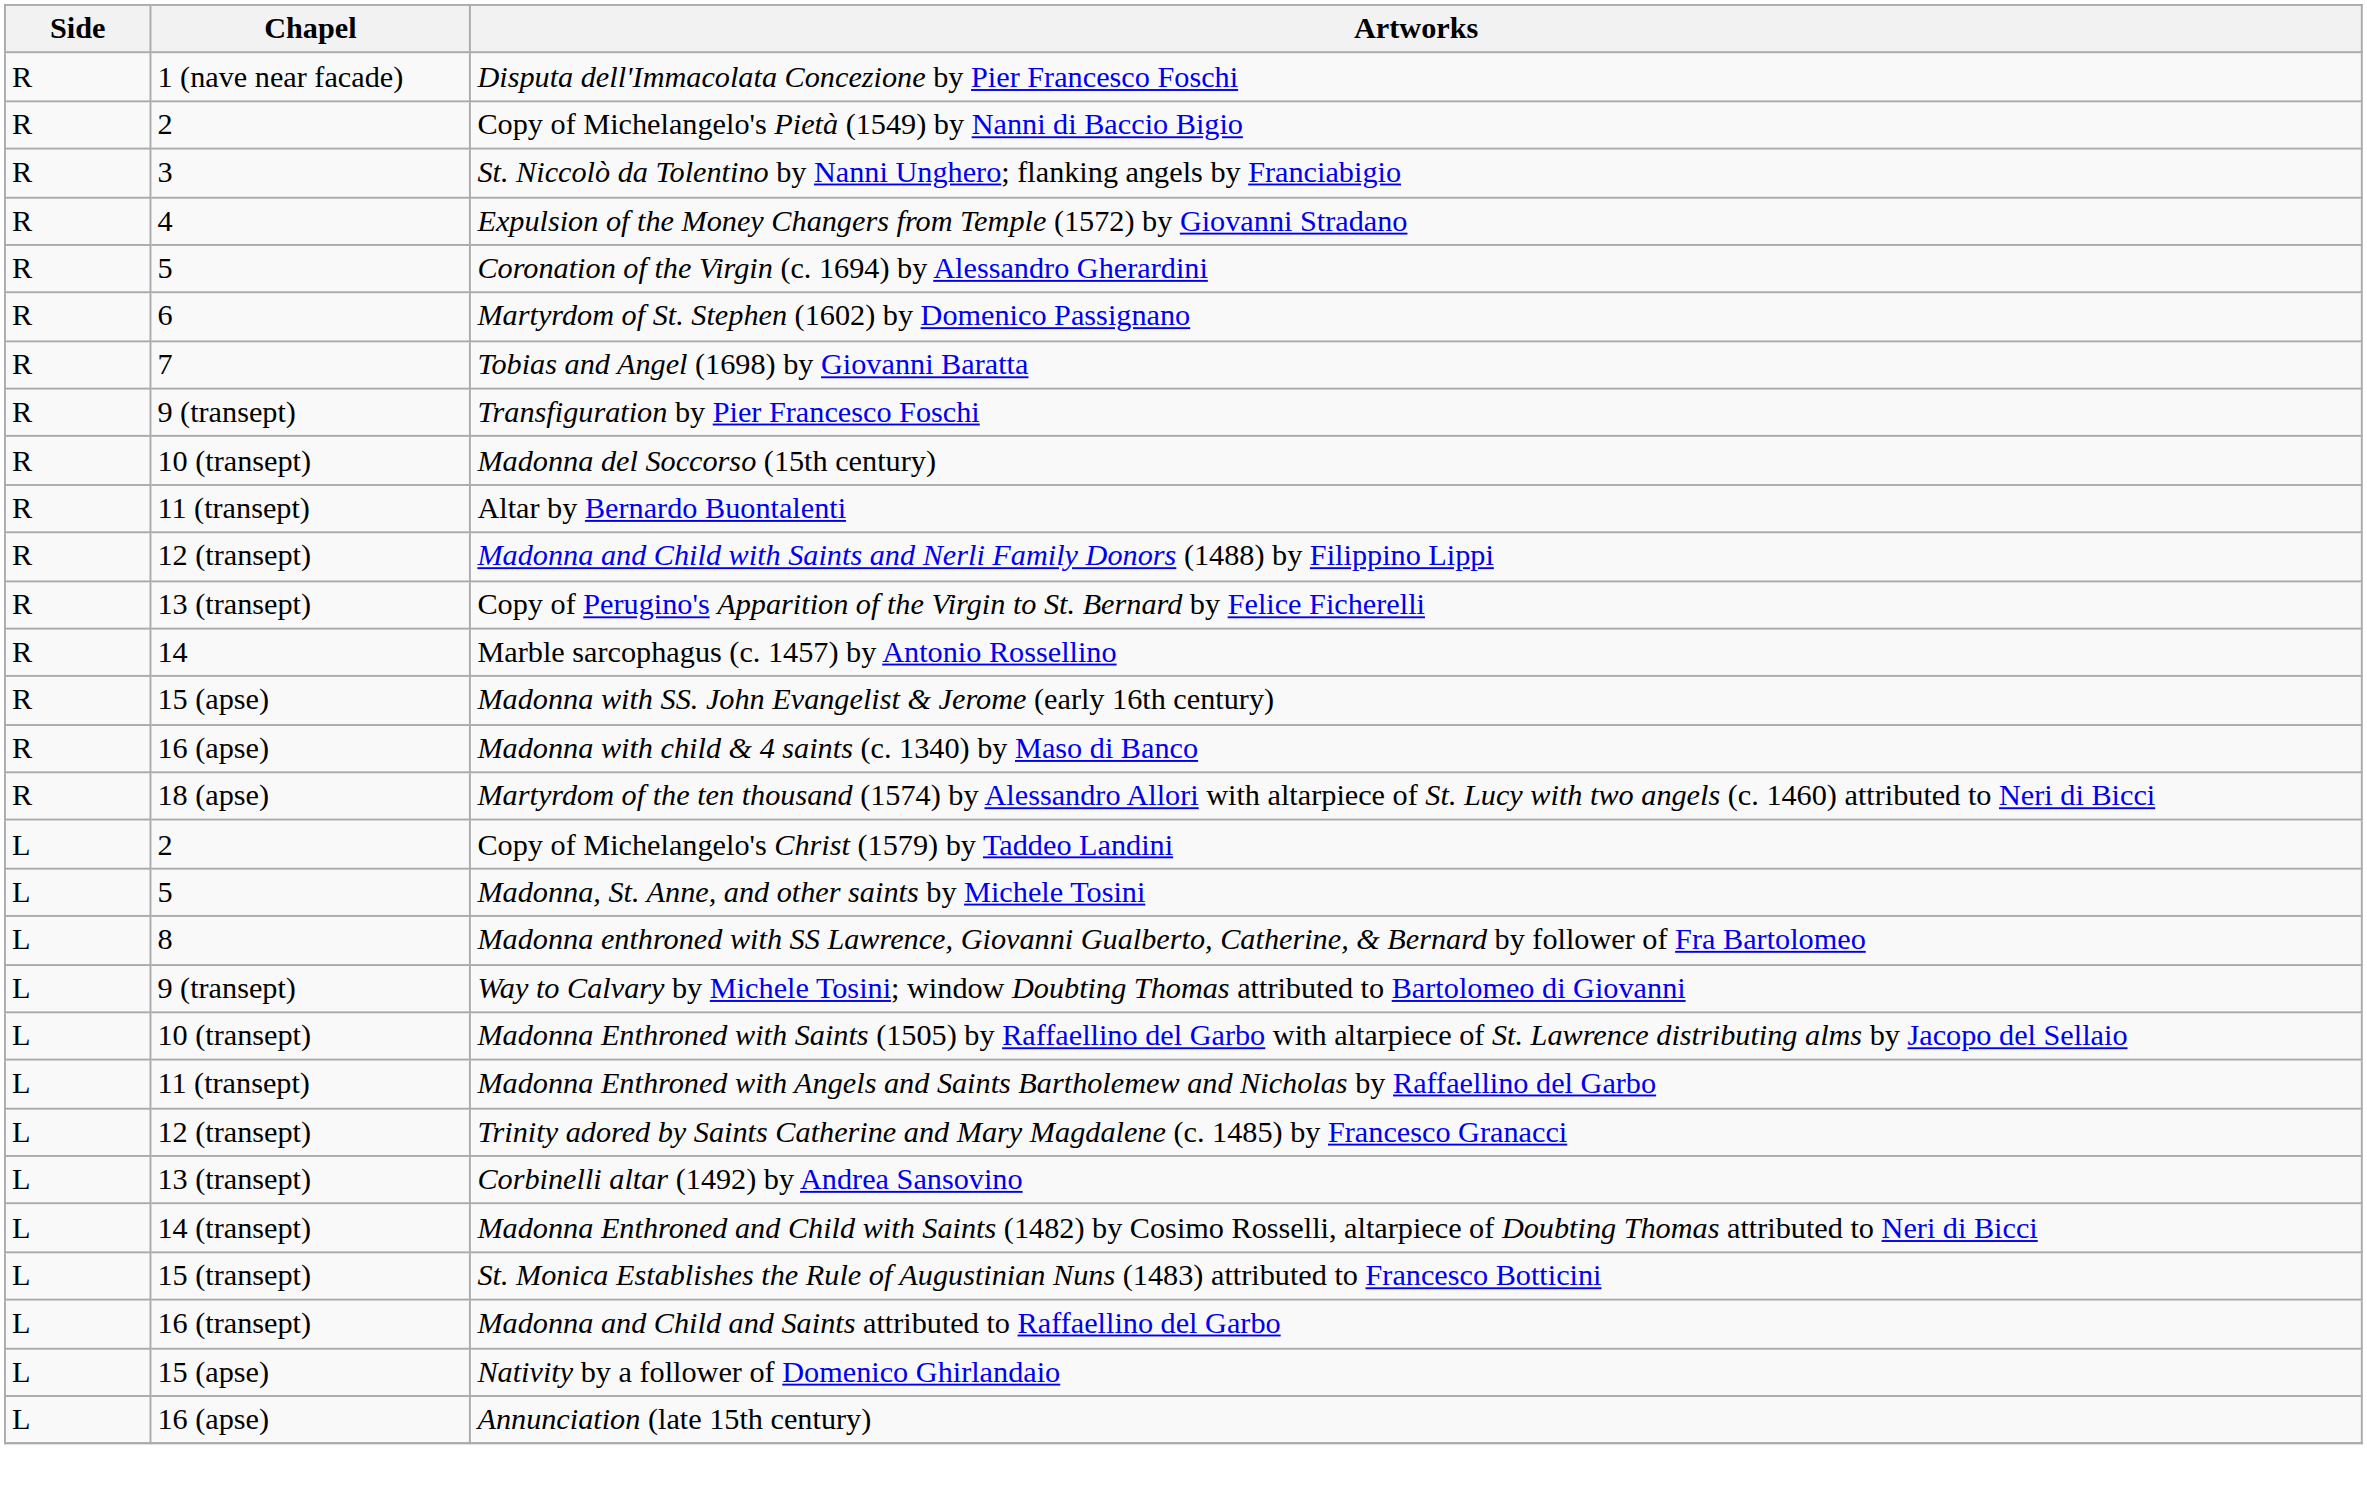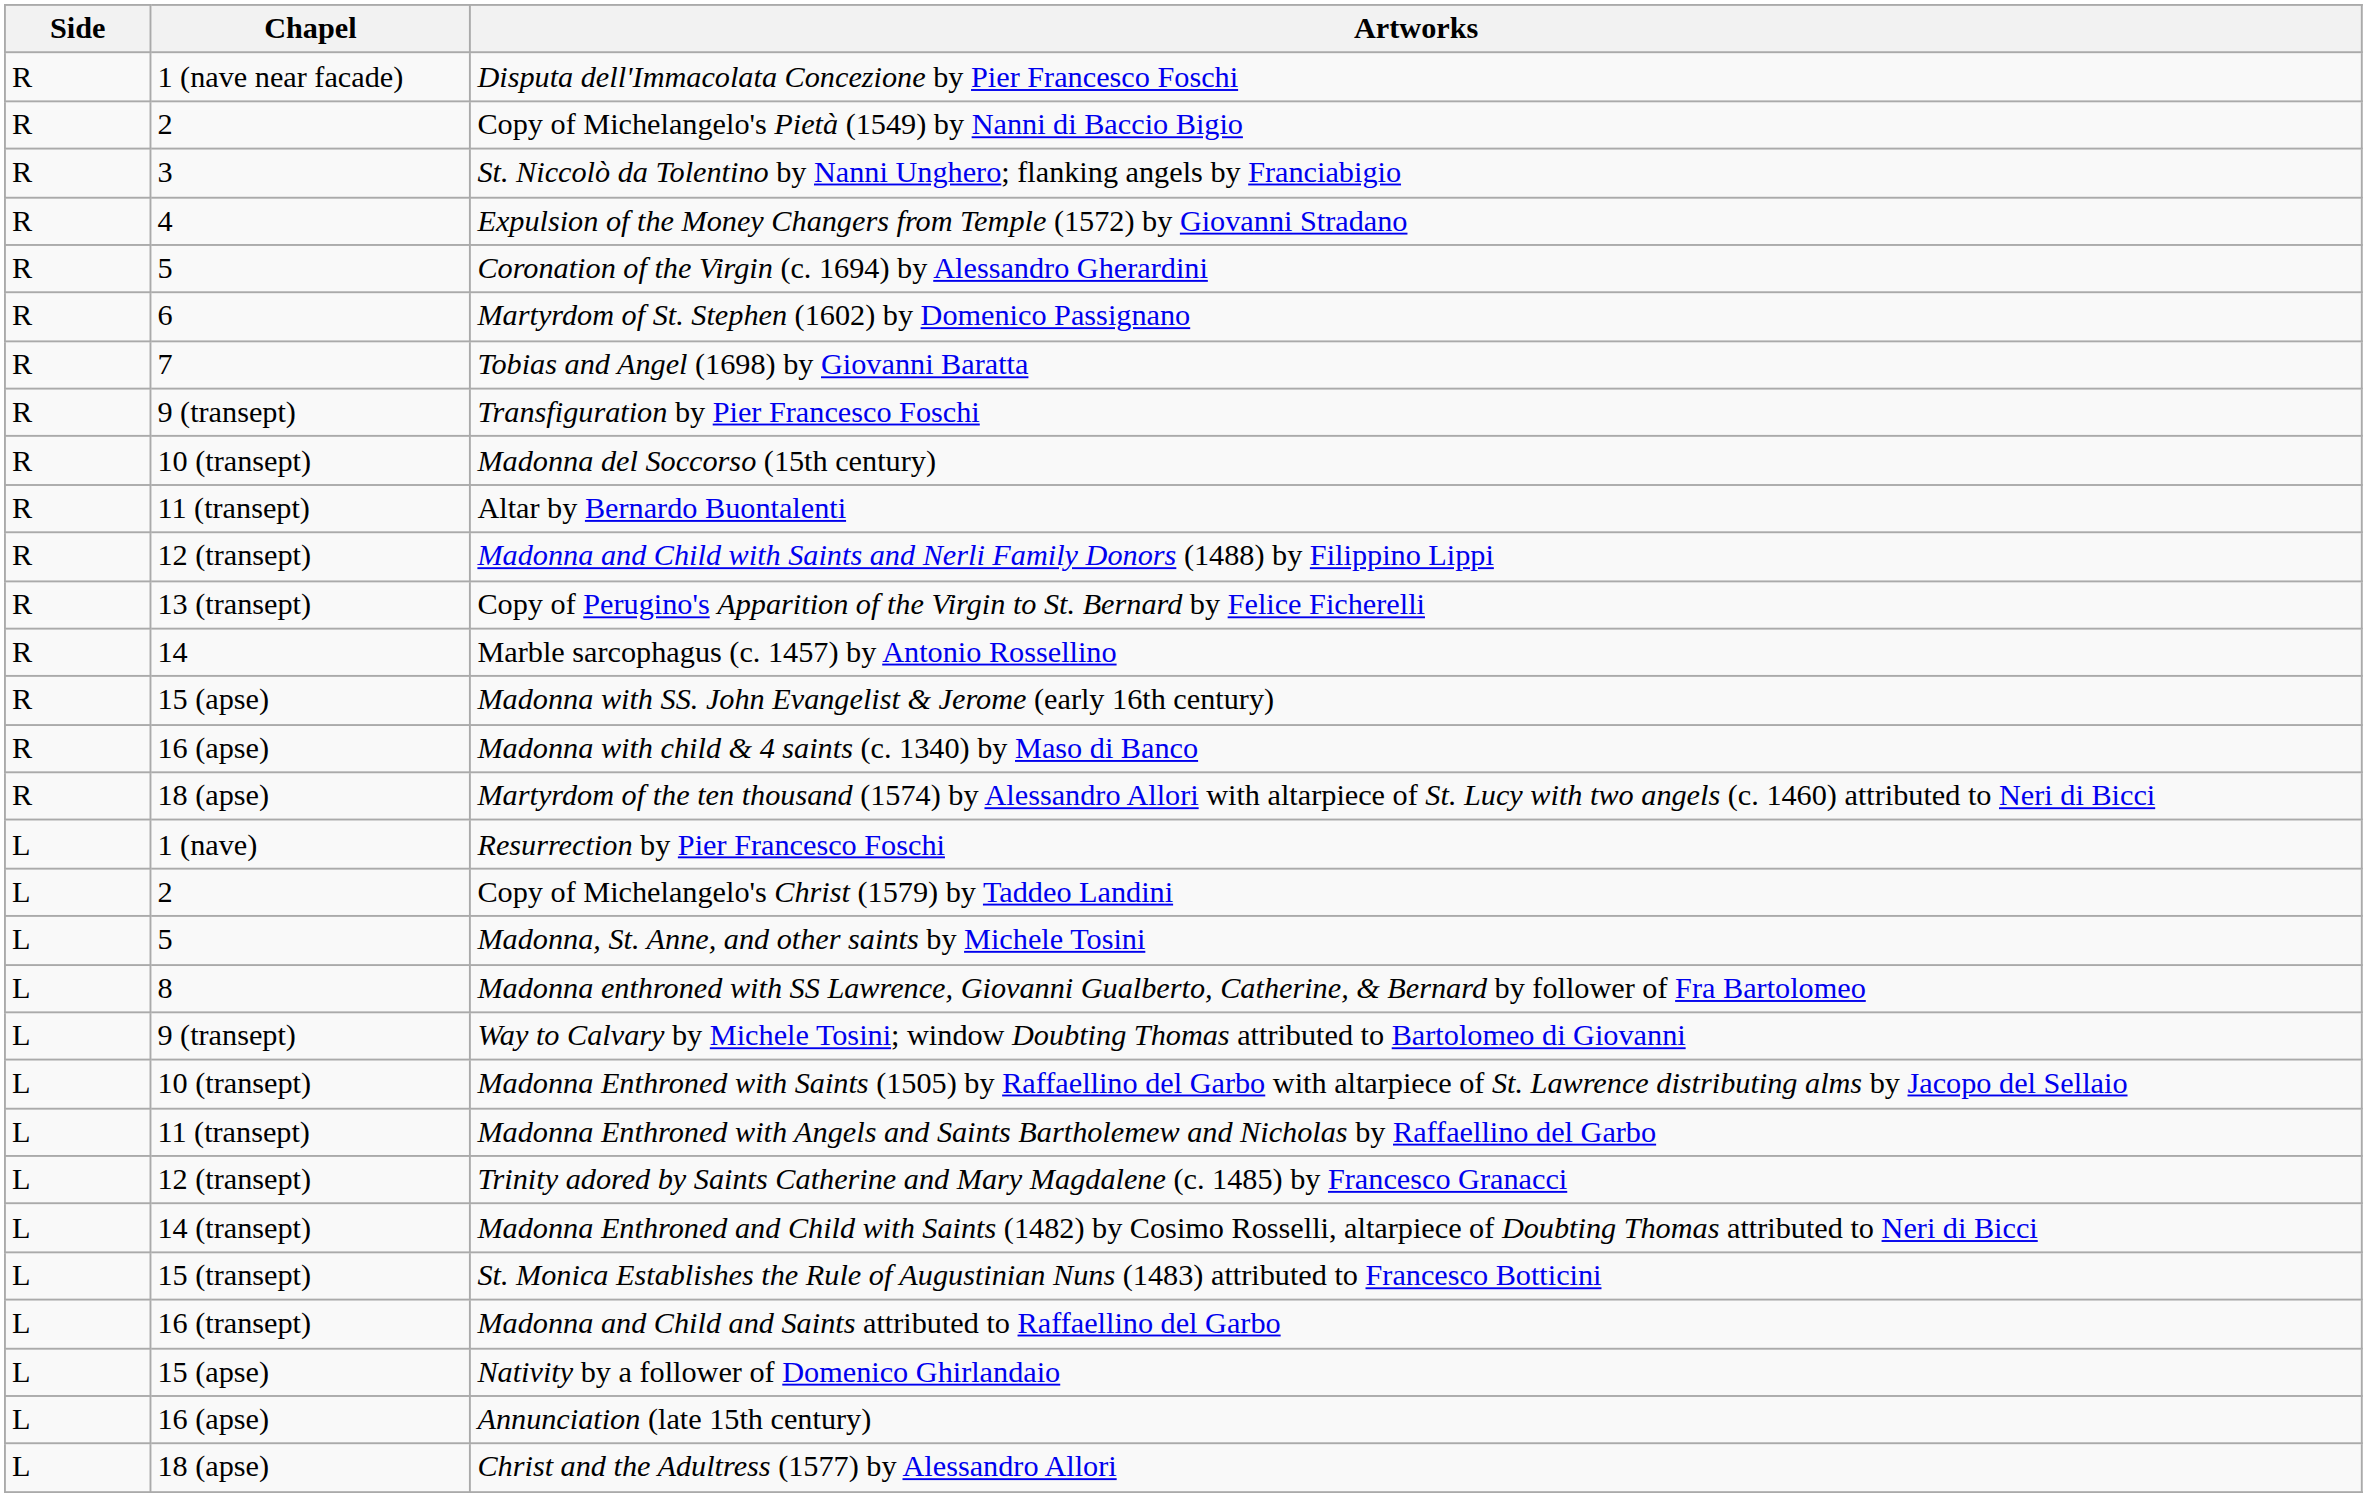 <table class=wikitable>
 <tr>
 <th width="5%">Side</th>
 <th width="11%">Chapel</th>
 <th width="65%">Artworks</th>
 </tr>
 <tr valign="top">
 <td>R</td>
 <td>1 (nave near facade)</td>
 <td><em>Disputa dell'Immacolata Concezione</em> by <a href='#'>Pier Francesco Foschi</a></td>
 </tr>
 <tr valign="top">
 <td>R</td>
 <td>2</td>
 <td>Copy of Michelangelo's <em>Pietà</em> (1549) by <a href='#'>Nanni di Baccio Bigio</a></td>
 </tr>
 <tr valign="top">
 <td>R</td>
 <td>3</td>
 <td><em>St. Niccolò da Tolentino</em> by <a href='#'>Nanni Unghero</a>; flanking angels by <a href='#'>Franciabigio</a></td>
 </tr>
 <tr valign="top">
 <td>R</td>
 <td>4</td>
 <td><em>Expulsion of the Money Changers from Temple</em> (1572) by <a href='#'>Giovanni Stradano</a></td>
 </tr>
 <tr valign="top">
 <td>R</td>
 <td>5</td>
 <td><em>Coronation of the Virgin</em> (c. 1694) by <a href='#'>Alessandro Gherardini</a></td>
 </tr>
 <tr valign="top">
 <td>R</td>
 <td>6</td>
 <td><em>Martyrdom of St. Stephen</em> (1602) by <a href='#'>Domenico Passignano</a></td>
 </tr>
 <tr valign="top">
 <td>R</td>
 <td>7</td>
 <td><em>Tobias and Angel</em> (1698) by <a href='#'>Giovanni Baratta</a></td>
 </tr>
 <tr valign="top">
 <td>R</td>
 <td>9 (transept)</td>
 <td><em>Transfiguration</em> by <a href='#'>Pier Francesco Foschi</a></td>
 </tr>
 <tr valign="top">
 <td>R</td>
 <td>10 (transept)</td>
 <td><em>Madonna del Soccorso</em> (15th century)</td>
 </tr>
 <tr valign="top">
 <td>R</td>
 <td>11 (transept)</td>
 <td>Altar by <a href='#'>Bernardo Buontalenti</a></td>
 </tr>
 <tr valign="top">
 <td>R</td>
 <td>12 (transept)</td>
 <td><em><a href='#'>Madonna and Child with Saints and Nerli Family Donors</a></em> (1488) by <a href='#'>Filippino Lippi</a></td>
 </tr>
 <tr valign="top">
 <td>R</td>
 <td>13 (transept)</td>
 <td>Copy of  <a href='#'>Perugino's</a> <em>Apparition of the Virgin to St. Bernard</em> by <a href='#'>Felice Ficherelli</a></td>
 </tr>
 <tr valign="top">
 <td>R</td>
 <td>14</td>
 <td>Marble sarcophagus (c. 1457) by <a href='#'>Antonio Rossellino</a></td>
 </tr>
 <tr valign="top">
 <td>R</td>
 <td>15 (apse)</td>
 <td><em>Madonna with SS. John Evangelist & Jerome</em> (early 16th century)</td>
 </tr>
 <tr valign="top">
 <td>R</td>
 <td>16 (apse)</td>
 <td><em>Madonna with child & 4 saints</em> (c. 1340) by <a href='#'>Maso di Banco</a></td>
 </tr>
 <tr valign="top">
 <td>R</td>
 <td>18 (apse)</td>
 <td><em>Martyrdom of the ten thousand</em> (1574) by <a href='#'>Alessandro Allori</a> with altarpiece of <em>St. Lucy with two angels</em> (c. 1460)  attributed to <a href='#'>Neri di Bicci</a></td>
 </tr>
 <tr valign="top">
 <td>L</td>
+<td>1 (nave)</td>
+<td><em>Resurrection</em> by <a href='#'>Pier Francesco Foschi</a></td>
+</tr>
+<tr valign="top">
+<td>L</td>
 <td>2</td>
 <td>Copy of Michelangelo's <em>Christ</em> (1579) by <a href='#'>Taddeo Landini</a></td>
 </tr>
 <tr valign="top">
 <td>L</td>
 <td>5</td>
 <td><em>Madonna, St. Anne, and other saints</em> by <a href='#'>Michele Tosini</a></td>
 </tr>
 <tr valign="top">
 <td>L</td>
 <td>8</td>
 <td><em>Madonna enthroned with SS Lawrence, Giovanni Gualberto, Catherine, & Bernard</em> by follower of <a href='#'>Fra Bartolomeo</a></td>
 </tr>
 <tr valign="top">
 <td>L</td>
 <td>9 (transept)</td>
 <td><em>Way to Calvary</em> by <a href='#'>Michele Tosini</a>; window <em>Doubting Thomas</em> attributed to <a href='#'>Bartolomeo di Giovanni</a></td>
 </tr>
 <tr valign="top">
 <td>L</td>
 <td>10 (transept)</td>
 <td><em>Madonna Enthroned with Saints</em> (1505) by <a href='#'>Raffaellino del Garbo</a> with altarpiece of <em>St. Lawrence distributing alms</em> by <a href='#'>Jacopo del Sellaio</a></td>
 </tr>
 <tr valign="top">
 <td>L</td>
 <td>11 (transept)</td>
 <td><em>Madonna Enthroned with Angels and Saints Bartholemew and Nicholas</em> by <a href='#'>Raffaellino del Garbo</a></td>
 </tr>
 <tr valign="top">
 <td>L</td>
 <td>12 (transept)</td>
 <td><em>Trinity adored by Saints Catherine and Mary Magdalene</em> (c. 1485) by <a href='#'>Francesco Granacci</a></td>
 </tr>
 <tr valign="top">
 <td>L</td>
-<td>13 (transept)</td>
-<td><em>Corbinelli altar</em> (1492) by <a href='#'>Andrea Sansovino</a></td>
-</tr>
-<tr valign="top">
-<td>L</td>
 <td>14 (transept)</td>
 <td><em>Madonna Enthroned and Child with Saints</em> (1482) by Cosimo Rosselli, altarpiece of <em>Doubting Thomas</em> attributed to <a href='#'>Neri di Bicci</a></td>
 </tr>
 <tr valign="top">
 <td>L</td>
 <td>15 (transept)</td>
 <td><em>St. Monica Establishes the Rule of Augustinian Nuns</em> (1483) attributed to <a href='#'>Francesco Botticini</a></td>
 </tr>
 <tr valign="top">
 <td>L</td>
 <td>16 (transept)</td>
 <td><em>Madonna and Child and Saints</em> attributed to <a href='#'>Raffaellino del Garbo</a></td>
 </tr>
 <tr valign="top">
 <td>L</td>
 <td>15 (apse)</td>
 <td><em>Nativity</em> by a follower of <a href='#'>Domenico Ghirlandaio</a></td>
 </tr>
 <tr valign="top">
 <td>L</td>
 <td>16 (apse)</td>
 <td><em>Annunciation</em> (late 15th century)</td>
 </tr>
 <tr valign="top">
+<td>L</td>
+<td>18 (apse)</td>
+<td><em>Christ and the Adultress</em> (1577) by <a href='#'>Alessandro Allori</a></td>
+</tr>
+<tr valign="top">
 </tr>
 </table>
